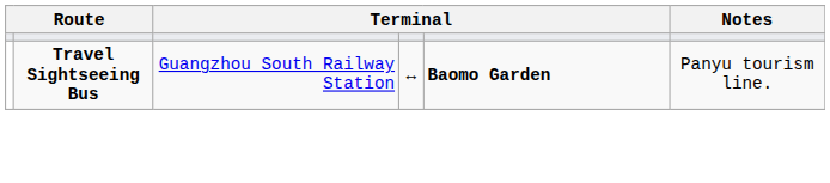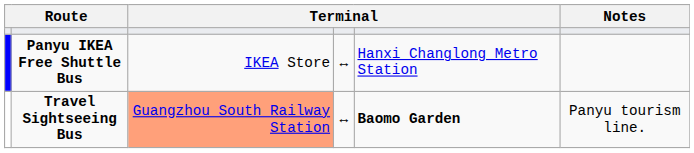 <table class="wikitable sortable" style="width:100%; text-align:center;">
 <tr>
 <th colspan="2" width="18%">Route</th>
 <th colspan="3">Terminal</th>
 <th width="19%">Notes</th>
 </tr>
 <tr style="background:#EAECF0" height=0>
 <td width="1%"></td>
 <td></td>
 <td width="30%"></td>
 <td></td>
 <td width="30%"></td>
 <td></td>
 </tr>
 <tr>
+<td style="background:blue"></td>
+<td><strong>Panyu IKEA Free Shuttle Bus</strong></td>
+<td align=right><a href='#'>IKEA</a> Store</td>
+<td>↔</td>
+<td align=left><a href='#'>Hanxi Changlong Metro Station</a></td>
+<td></td>
+</tr>
+<tr>
 <td style="background:white"></td>
 <td><strong>Travel Sightseeing Bus</strong></td>
-<td align=right><a href='#'>Guangzhou South Railway Station</a></td>
+<td align=right style="background: lightsalmon;"><a href='#'>Guangzhou South Railway Station</a></td>
 <td>↔</td>
 <td align=left><strong>Baomo Garden</strong></td>
 <td>Panyu tourism line.</td>
 </tr>
 </table>
